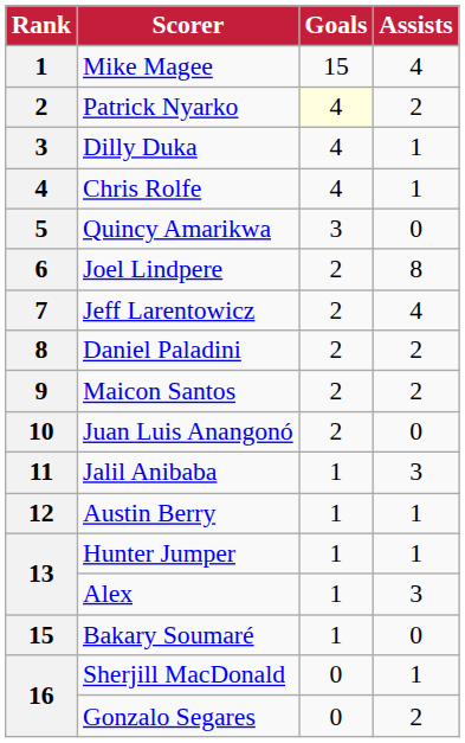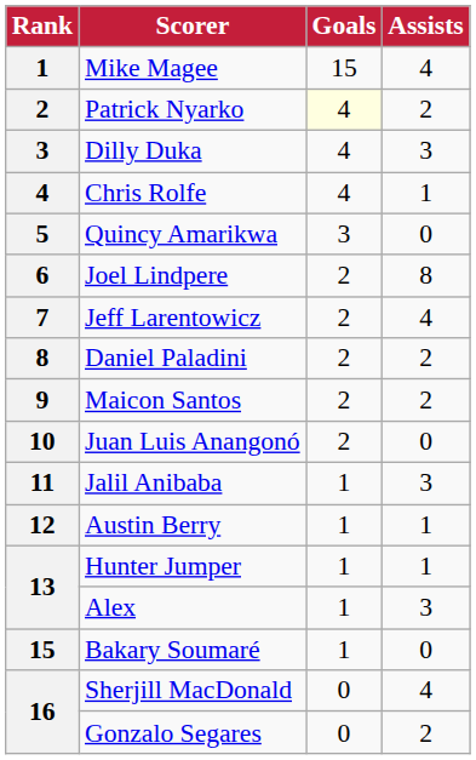 <table class="wikitable" style="text-align:center">
 <tr>
 <th style="background:#C41E3A; color:white; text-align:center;">Rank</th>
 <th style="background:#C41E3A; color:white; text-align:center;">Scorer</th>
 <th style="background:#C41E3A; color:white; text-align:center;">Goals</th>
 <th style="background:#C41E3A; color:white; text-align:center;">Assists</th>
 </tr>
 <tr>
 <th>1</th>
 <td align=left> <a href='#'>Mike Magee</a></td>
 <td>15</td>
 <td>4</td>
 </tr>
 <tr>
 <th>2</th>
 <td align=left> <a href='#'>Patrick Nyarko</a></td>
 <td style="background: lightyellow;">4</td>
 <td>2</td>
 </tr>
 <tr>
 <th>3</th>
 <td align=left> <a href='#'>Dilly Duka</a></td>
 <td>4</td>
-<td>1</td>
+<td>3</td>
 </tr>
 <tr>
 <th>4</th>
 <td align=left> <a href='#'>Chris Rolfe</a></td>
 <td>4</td>
 <td>1</td>
 </tr>
 <tr>
 <th>5</th>
 <td align=left> <a href='#'>Quincy Amarikwa</a></td>
 <td>3</td>
 <td>0</td>
 </tr>
 <tr>
 <th>6</th>
 <td align=left> <a href='#'>Joel Lindpere</a></td>
 <td>2</td>
 <td>8</td>
 </tr>
 <tr>
 <th>7</th>
 <td align=left> <a href='#'>Jeff Larentowicz</a></td>
 <td>2</td>
 <td>4</td>
 </tr>
 <tr>
 <th>8</th>
 <td align=left> <a href='#'>Daniel Paladini</a></td>
 <td>2</td>
 <td>2</td>
 </tr>
 <tr>
 <th>9</th>
 <td align=left> <a href='#'>Maicon Santos</a></td>
 <td>2</td>
 <td>2</td>
 </tr>
 <tr>
 <th>10</th>
 <td align=left> <a href='#'>Juan Luis Anangonó</a></td>
 <td>2</td>
 <td>0</td>
 </tr>
 <tr>
 <th>11</th>
 <td align=left> <a href='#'>Jalil Anibaba</a></td>
 <td>1</td>
 <td>3</td>
 </tr>
 <tr>
 <th>12</th>
 <td align=left> <a href='#'>Austin Berry</a></td>
 <td>1</td>
 <td>1</td>
 </tr>
 <tr>
 <th rowspan="2">13</th>
 <td align=left> <a href='#'>Hunter Jumper</a></td>
 <td>1</td>
 <td>1</td>
 </tr>
 <tr>
 <td align=left> <a href='#'>Alex</a></td>
 <td>1</td>
 <td>3</td>
 </tr>
 <tr>
 <th>15</th>
 <td align=left> <a href='#'>Bakary Soumaré</a></td>
 <td>1</td>
 <td>0</td>
 </tr>
 <tr>
 <th rowspan=2>16</th>
 <td align=left> <a href='#'>Sherjill MacDonald</a></td>
 <td>0</td>
-<td>1</td>
+<td>4</td>
 </tr>
 <tr>
 <td align=left> <a href='#'>Gonzalo Segares</a></td>
 <td>0</td>
 <td>2</td>
 </tr>
 </table>
